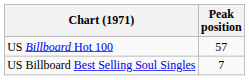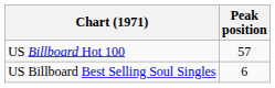 <table class="wikitable sortable">
 <tr>
 <th>Chart (1971)</th>
 <th>Peak<br>position</th>
 </tr>
 <tr>
 <td align="left">US <a href='#'><em>Billboard</em> Hot 100</a></td>
 <td align="center">57</td>
 </tr>
 <tr>
 <td align="left">US  Billboard <a href='#'>Best Selling Soul Singles</a></td>
-<td align="center">7</td>
+<td align="center">6</td>
 </tr>
 </table>
